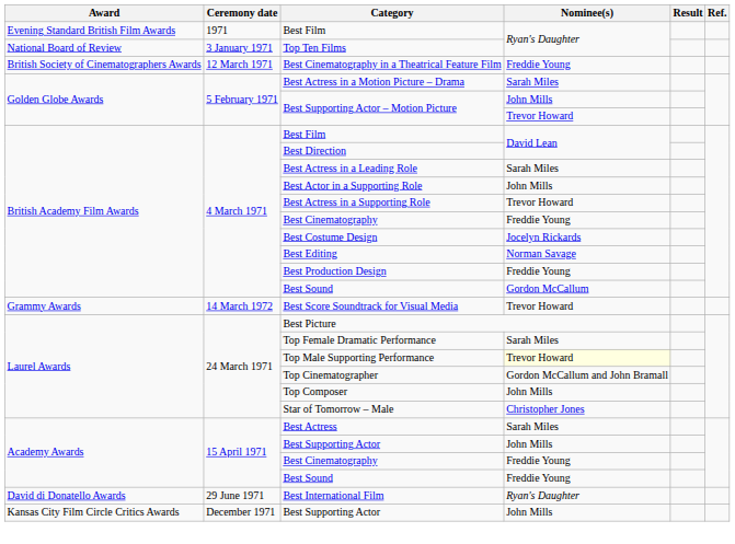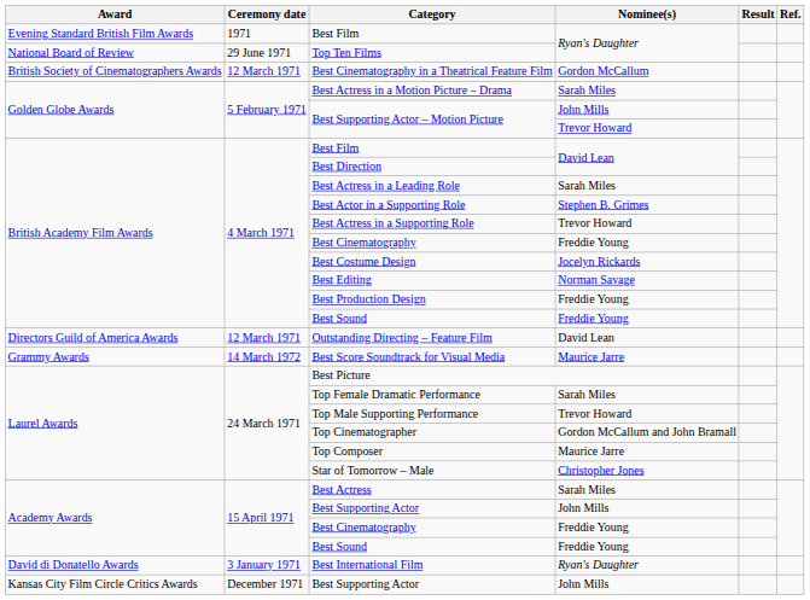 <table class="wikitable plainrowheaders sortable">
 <tr>
 <th>Award</th>
 <th>Ceremony date</th>
 <th>Category</th>
 <th>Nominee(s)</th>
 <th>Result</th>
 <th>Ref.</th>
 </tr>
 <tr>
 <td><a href='#'>Evening Standard British Film Awards</a></td>
 <td>1971</td>
 <td>Best Film</td>
 <td rowspan="2"><em>Ryan's Daughter</em></td>
 <td></td>
 <td></td>
 </tr>
 <tr>
 <td><a href='#'>National Board of Review</a></td>
-<td><a href='#'>3 January 1971</a></td>
+<td>29 June 1971</td>
 <td><a href='#'>Top Ten Films</a></td>
 <td></td>
 <td></td>
 </tr>
 <tr>
 <td><a href='#'>British Society of Cinematographers Awards</a></td>
 <td><a href='#'>12 March 1971</a></td>
 <td><a href='#'>Best Cinematography in a Theatrical Feature Film</a></td>
-<td><a href='#'>Freddie Young</a></td>
+<td><a href='#'>Gordon McCallum</a></td>
 <td></td>
 <td></td>
 </tr>
 <tr>
 <td rowspan="3"><a href='#'>Golden Globe Awards</a></td>
 <td rowspan="3"><a href='#'>5 February 1971</a></td>
 <td><a href='#'>Best Actress in a Motion Picture – Drama</a></td>
 <td><a href='#'>Sarah Miles</a></td>
 <td></td>
 <td rowspan="3"></td>
 </tr>
 <tr>
 <td rowspan="2"><a href='#'>Best Supporting Actor – Motion Picture</a></td>
 <td><a href='#'>John Mills</a></td>
 <td></td>
 </tr>
 <tr>
 <td><a href='#'>Trevor Howard</a></td>
 <td></td>
 </tr>
 <tr>
 <td rowspan="10"><a href='#'>British Academy Film Awards</a></td>
 <td rowspan="10"><a href='#'>4 March 1971</a></td>
 <td><a href='#'>Best Film</a></td>
 <td rowspan="2"><a href='#'>David Lean</a></td>
 <td></td>
 <td rowspan="10"></td>
 </tr>
 <tr>
 <td><a href='#'>Best Direction</a></td>
 <td></td>
 </tr>
 <tr>
 <td><a href='#'>Best Actress in a Leading Role</a></td>
 <td>Sarah Miles</td>
 <td></td>
 </tr>
 <tr>
 <td><a href='#'>Best Actor in a Supporting Role</a></td>
-<td>John Mills</td>
+<td><a href='#'>Stephen B. Grimes</a></td>
 <td></td>
 </tr>
 <tr>
 <td><a href='#'>Best Actress in a Supporting Role</a></td>
 <td>Trevor Howard</td>
 <td></td>
 </tr>
 <tr>
 <td><a href='#'>Best Cinematography</a></td>
 <td>Freddie Young</td>
 <td></td>
 </tr>
 <tr>
 <td><a href='#'>Best Costume Design</a></td>
 <td><a href='#'>Jocelyn Rickards</a></td>
 <td></td>
 </tr>
 <tr>
 <td><a href='#'>Best Editing</a></td>
 <td><a href='#'>Norman Savage</a></td>
 <td></td>
 </tr>
 <tr>
 <td><a href='#'>Best Production Design</a></td>
 <td>Freddie Young</td>
 <td></td>
 </tr>
 <tr>
 <td><a href='#'>Best Sound</a></td>
-<td><a href='#'>Gordon McCallum</a></td>
+<td><a href='#'>Freddie Young</a></td>
+<td></td>
+</tr>
+<tr>
+<td><a href='#'>Directors Guild of America Awards</a></td>
+<td><a href='#'>12 March 1971</a></td>
+<td><a href='#'>Outstanding Directing – Feature Film</a></td>
+<td>David Lean</td>
+<td></td>
 <td></td>
 </tr>
 <tr>
 <td><a href='#'>Grammy Awards</a></td>
 <td><a href='#'>14 March 1972</a></td>
 <td><a href='#'>Best Score Soundtrack for Visual Media</a></td>
-<td>Trevor Howard</td>
+<td><a href='#'>Maurice Jarre</a></td>
 <td></td>
 <td></td>
 </tr>
 <tr>
 <td rowspan="6"><a href='#'>Laurel Awards</a></td>
 <td rowspan="6">24 March 1971</td>
 <td colspan="2">Best Picture</td>
 <td></td>
 <td rowspan="6"></td>
 </tr>
 <tr>
 <td>Top Female Dramatic Performance</td>
 <td>Sarah Miles</td>
 <td></td>
 </tr>
 <tr>
 <td>Top Male Supporting Performance</td>
-<td style="background: lightyellow;">Trevor Howard</td>
+<td>Trevor Howard</td>
 <td></td>
 </tr>
 <tr>
 <td>Top Cinematographer</td>
 <td>Gordon McCallum and John Bramall</td>
 <td></td>
 </tr>
 <tr>
 <td>Top Composer</td>
-<td>John Mills</td>
+<td>Maurice Jarre</td>
 <td></td>
 </tr>
 <tr>
 <td>Star of Tomorrow – Male</td>
 <td><a href='#'>Christopher Jones</a></td>
 <td></td>
 </tr>
 <tr>
 <td rowspan="4"><a href='#'>Academy Awards</a></td>
 <td rowspan="4"><a href='#'>15 April 1971</a></td>
 <td><a href='#'>Best Actress</a></td>
 <td>Sarah Miles</td>
 <td></td>
 <td rowspan="4" align="center"></td>
 </tr>
 <tr>
 <td><a href='#'>Best Supporting Actor</a></td>
 <td>John Mills</td>
 <td></td>
 </tr>
 <tr>
 <td><a href='#'>Best Cinematography</a></td>
 <td>Freddie Young</td>
 <td></td>
 </tr>
 <tr>
 <td><a href='#'>Best Sound</a></td>
 <td>Freddie Young</td>
 <td></td>
 </tr>
 <tr>
 <td><a href='#'>David di Donatello Awards</a></td>
-<td>29 June 1971</td>
+<td><a href='#'>3 January 1971</a></td>
 <td><a href='#'>Best International Film</a></td>
 <td><em>Ryan's Daughter</em></td>
 <td></td>
 <td align="center"></td>
 </tr>
 <tr>
 <td>Kansas City Film Circle Critics Awards</td>
 <td>December 1971</td>
 <td>Best Supporting Actor</td>
 <td>John Mills</td>
 <td></td>
 <td></td>
 </tr>
 </table>
